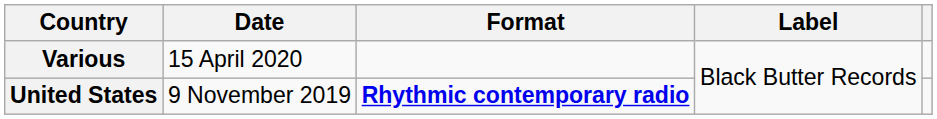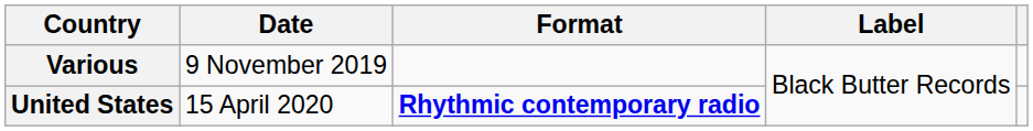 <table class="wikitable plainrowheaders">
 <tr>
 <th>Country</th>
 <th>Date</th>
 <th>Format</th>
 <th>Label</th>
 <th></th>
 </tr>
 <tr>
 <th scope="row">Various</th>
-<td>15 April 2020</td>
+<td>9 November 2019</td>
 <td></td>
 <td rowspan="2">Black Butter Records</td>
 <td></td>
 </tr>
 <tr>
 <th scope="row">United States</th>
-<td>9 November 2019</td>
+<td>15 April 2020</td>
 <td><strong><a href='#'>Rhythmic contemporary radio</a></strong></td>
 <td></td>
 </tr>
 </table>
